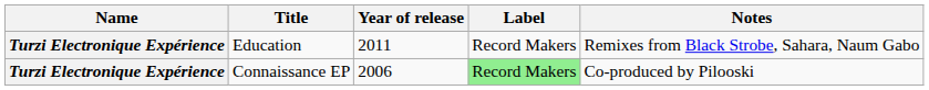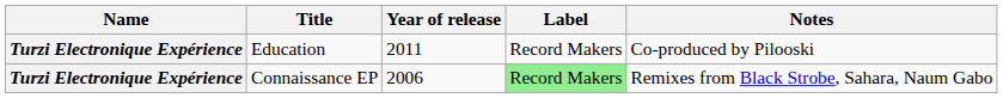 <table class="wikitable" border="1">
 <tr>
 <th scope="col">Name</th>
 <th scope="col">Title</th>
 <th scope="col">Year of release</th>
 <th scope="col">Label</th>
 <th scope="col">Notes</th>
 </tr>
 <tr>
 <th scope="row"><em>Turzi Electronique Expérience</em></th>
 <td>Education</td>
 <td>2011</td>
 <td>Record Makers</td>
-<td>Remixes from <a href='#'>Black Strobe</a>, Sahara, Naum Gabo</td>
+<td>Co-produced by Pilooski</td>
 </tr>
 <tr>
 <th scope="row"><em>Turzi Electronique Expérience</em></th>
 <td>Connaissance EP</td>
 <td>2006</td>
 <td style="background: lightgreen;">Record Makers</td>
-<td>Co-produced by Pilooski</td>
+<td>Remixes from <a href='#'>Black Strobe</a>, Sahara, Naum Gabo</td>
 </tr>
 </table>
